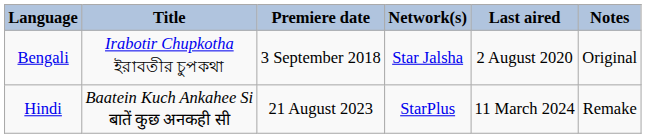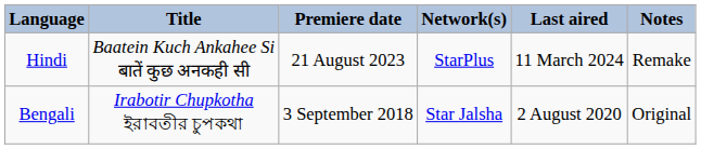 <table class="wikitable" style="text-align:center;">
 <tr>
 <th style="background:LightSteelBlue;">Language</th>
 <th style="background:LightSteelBlue;">Title</th>
 <th style="background:LightSteelBlue;">Premiere date</th>
 <th style="background:LightSteelBlue;">Network(s)</th>
 <th style="background:LightSteelBlue;">Last aired</th>
 <th style="background:LightSteelBlue;">Notes</th>
 </tr>
 <tr>
+<td><a href='#'>Hindi</a></td>
+<td><em>Baatein Kuch Ankahee Si</em> <br> बातें कुछ अनकही सी</td>
+<td>21 August 2023</td>
+<td><a href='#'>StarPlus</a></td>
+<td>11 March 2024</td>
+<td>Remake</td>
+</tr>
+<tr>
 <td><a href='#'>Bengali</a></td>
 <td><em><a href='#'>Irabotir Chupkotha</a></em> <br> ইরাবতীর চুপকথা</td>
 <td>3 September 2018</td>
 <td><a href='#'>Star Jalsha</a></td>
 <td>2 August 2020</td>
 <td>Original</td>
 </tr>
-<tr>
-<td><a href='#'>Hindi</a></td>
-<td><em>Baatein Kuch Ankahee Si</em> <br> बातें कुछ अनकही सी</td>
-<td>21 August 2023</td>
-<td><a href='#'>StarPlus</a></td>
-<td>11 March 2024</td>
-<td>Remake</td>
-</tr>
 </table>
